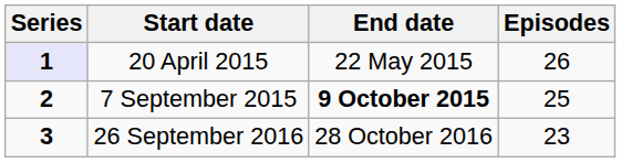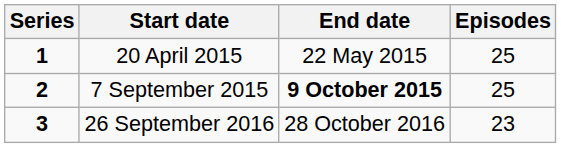 <table class="wikitable" style="text-align:center;">
 <tr>
 <th>Series</th>
 <th>Start date</th>
 <th>End date</th>
 <th>Episodes</th>
 </tr>
 <tr>
-<td style="background: lavender;"><strong>1</strong></td>
+<td><strong>1</strong></td>
 <td>20 April 2015</td>
 <td>22 May 2015</td>
-<td>26</td>
+<td>25</td>
 </tr>
 <tr>
 <td><strong>2</strong></td>
 <td>7 September 2015</td>
 <td><strong>9 October 2015</strong></td>
 <td>25</td>
 </tr>
 <tr>
 <td><strong>3</strong></td>
 <td>26 September 2016</td>
 <td>28 October 2016</td>
 <td>23</td>
 </tr>
 </table>
